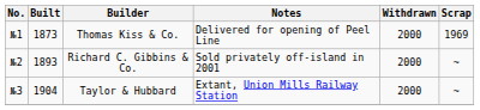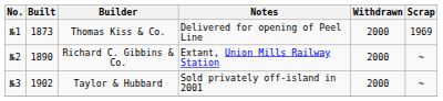 <table class="wikitable">
 <tr>
 <th>No.</th>
 <th>Built</th>
 <th>Builder</th>
 <th>Notes</th>
 <th>Withdrawn</th>
 <th>Scrap</th>
 </tr>
 <tr>
 <td align="center">№1</td>
 <td align="center">1873</td>
 <td align="center">Thomas Kiss & Co.</td>
 <td>Delivered for opening of Peel Line</td>
 <td align="center">2000</td>
 <td align="center">1969</td>
 </tr>
 <tr>
 <td align="center">№2</td>
-<td align="center">1893</td>
+<td align="center">1890</td>
 <td align="center">Richard C. Gibbins & Co.</td>
-<td>Sold privately off-island in 2001</td>
+<td>Extant, <a href='#'>Union Mills Railway Station</a></td>
 <td align="center">2000</td>
 <td align="center">~</td>
 </tr>
 <tr>
 <td align="center">№3</td>
-<td align="center">1904</td>
+<td align="center">1902</td>
 <td align="center">Taylor & Hubbard</td>
-<td>Extant, <a href='#'>Union Mills Railway Station</a></td>
+<td>Sold privately off-island in 2001</td>
 <td align="center">2000</td>
 <td align="center">~</td>
 </tr>
 <tr>
 </tr>
 </table>
